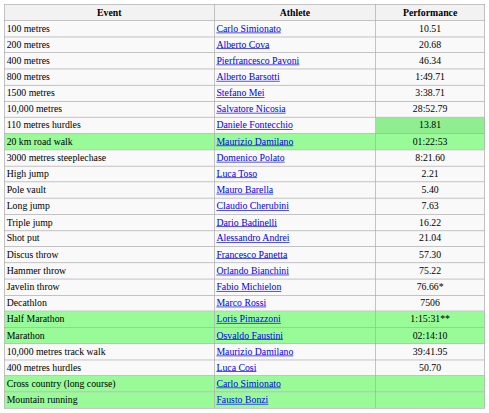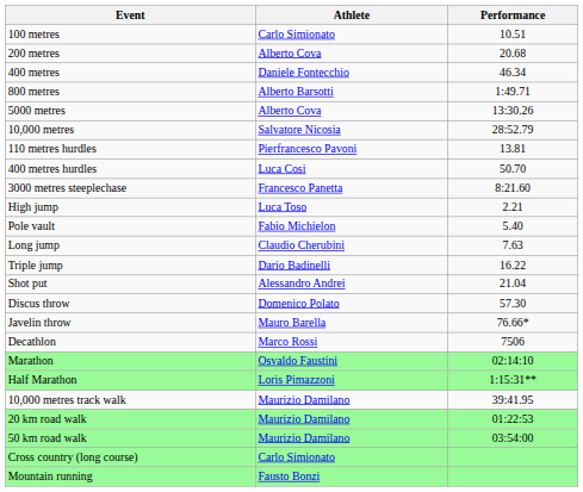 <table class="wikitable" width=80% style="font-size:90%; text-align:left;">
 <tr>
 <th>Event</th>
 <th>Athlete</th>
 <th>Performance</th>
 </tr>
 <tr>
 <td>100 metres</td>
 <td><a href='#'>Carlo Simionato</a></td>
 <td align=center>10.51</td>
 </tr>
 <tr>
 <td>200 metres</td>
 <td><a href='#'>Alberto Cova</a></td>
 <td align=center>20.68</td>
 </tr>
 <tr>
 <td>400 metres</td>
-<td><a href='#'>Pierfrancesco Pavoni</a></td>
+<td><a href='#'>Daniele Fontecchio</a></td>
 <td align=center>46.34</td>
 </tr>
 <tr>
 <td>800 metres</td>
 <td><a href='#'>Alberto Barsotti</a></td>
 <td align=center>1:49.71</td>
 </tr>
 <tr>
-<td>1500 metres</td>
-<td><a href='#'>Stefano Mei</a></td>
-<td align=center>3:38.71</td>
+<td>5000 metres</td>
+<td><a href='#'>Alberto Cova</a></td>
+<td align=center>13:30.26</td>
 </tr>
 <tr>
 <td>10,000 metres</td>
 <td><a href='#'>Salvatore Nicosia</a></td>
 <td align=center>28:52.79</td>
 </tr>
 <tr>
 <td>110 metres hurdles</td>
-<td><a href='#'>Daniele Fontecchio</a></td>
-<td align=center style="background: lightgreen;">13.81</td>
+<td><a href='#'>Pierfrancesco Pavoni</a></td>
+<td align=center>13.81</td>
 </tr>
-<tr bgcolor=palegreen>
-<td>20 km road walk</td>
-<td><a href='#'>Maurizio Damilano</a></td>
-<td align=center>01:22:53</td>
+<tr>
+<td>400 metres hurdles</td>
+<td><a href='#'>Luca Cosi</a></td>
+<td align=center>50.70</td>
 </tr>
 <tr>
 <td>3000 metres steeplechase</td>
-<td><a href='#'>Domenico Polato</a></td>
+<td><a href='#'>Francesco Panetta</a></td>
 <td align=center>8:21.60</td>
 </tr>
 <tr>
 <td>High jump</td>
 <td><a href='#'>Luca Toso</a></td>
 <td align=center>2.21</td>
 </tr>
 <tr>
 <td>Pole vault</td>
-<td><a href='#'>Mauro Barella</a></td>
+<td><a href='#'>Fabio Michielon</a></td>
 <td align=center>5.40</td>
 </tr>
 <tr>
 <td>Long jump</td>
 <td><a href='#'>Claudio Cherubini</a></td>
 <td align=center>7.63</td>
 </tr>
 <tr>
 <td>Triple jump</td>
 <td><a href='#'>Dario Badinelli</a></td>
 <td align=center>16.22</td>
 </tr>
 <tr>
 <td>Shot put</td>
 <td><a href='#'>Alessandro Andrei</a></td>
 <td align=center>21.04</td>
 </tr>
 <tr>
 <td>Discus throw</td>
-<td><a href='#'>Francesco Panetta</a></td>
+<td><a href='#'>Domenico Polato</a></td>
 <td align=center>57.30</td>
 </tr>
 <tr>
-<td>Hammer throw</td>
-<td><a href='#'>Orlando Bianchini</a></td>
-<td align=center>75.22</td>
-</tr>
-<tr>
 <td>Javelin throw</td>
-<td><a href='#'>Fabio Michielon</a></td>
+<td><a href='#'>Mauro Barella</a></td>
 <td align=center>76.66*</td>
 </tr>
 <tr>
 <td>Decathlon</td>
 <td><a href='#'>Marco Rossi</a></td>
 <td align=center>7506</td>
 </tr>
 <tr bgcolor=palegreen>
+<td>Marathon</td>
+<td><a href='#'>Osvaldo Faustini</a></td>
+<td align=center>02:14:10</td>
+</tr>
+<tr bgcolor=palegreen>
 <td>Half Marathon</td>
 <td><a href='#'>Loris Pimazzoni</a></td>
 <td align=center>1:15:31**</td>
-</tr>
-<tr bgcolor=palegreen>
-<td>Marathon</td>
-<td><a href='#'>Osvaldo Faustini</a></td>
-<td align=center>02:14:10</td>
 </tr>
 <tr>
 <td>10,000 metres track walk</td>
 <td><a href='#'>Maurizio Damilano</a></td>
 <td align=center>39:41.95</td>
 </tr>
-<tr>
-<td>400 metres hurdles</td>
-<td><a href='#'>Luca Cosi</a></td>
-<td align=center>50.70</td>
+<tr bgcolor=palegreen>
+<td>20 km road walk</td>
+<td><a href='#'>Maurizio Damilano</a></td>
+<td align=center>01:22:53</td>
+</tr>
+<tr bgcolor=palegreen>
+<td>50 km road walk</td>
+<td><a href='#'>Maurizio Damilano</a></td>
+<td align=center>03:54:00</td>
 </tr>
 <tr bgcolor=palegreen>
 <td>Cross country (long course)</td>
 <td><a href='#'>Carlo Simionato</a></td>
 <td align=center></td>
 </tr>
 <tr bgcolor=palegreen>
 <td>Mountain running</td>
 <td><a href='#'>Fausto Bonzi</a></td>
 <td align=center></td>
 </tr>
 </table>
